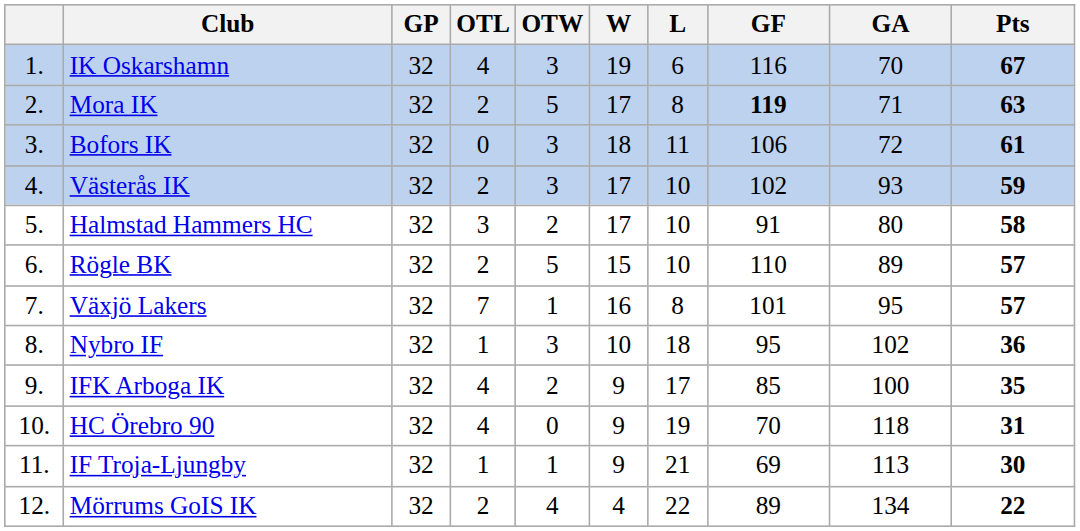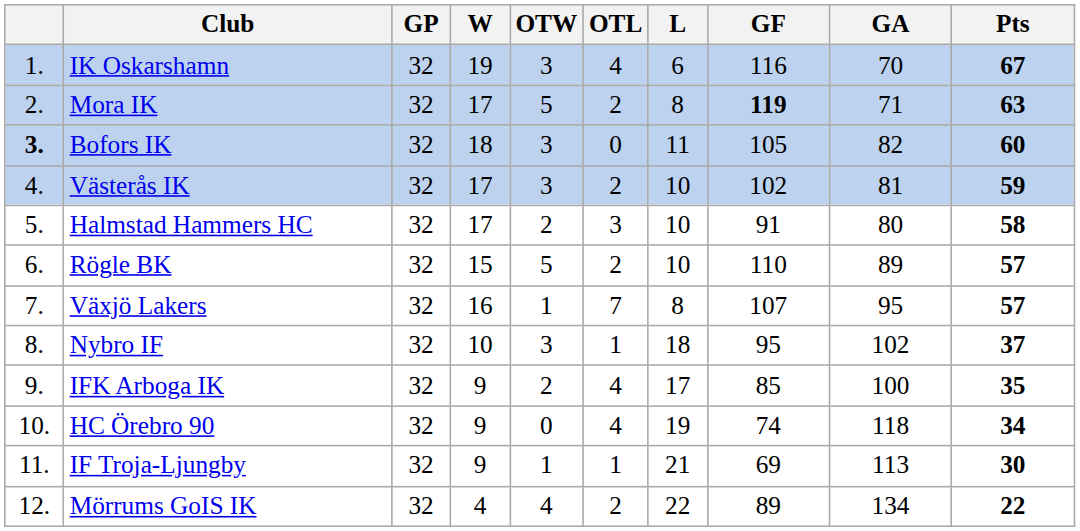 <table class="wikitable">
 <tr>
 <th width="30"></th>
 <th width="200">Club</th>
 <th width="30">GP</th>
+<th width="30">W</th>
+<th width="30">OTW</th>
 <th width="30">OTL</th>
-<th width="30">OTW</th>
-<th width="30">W</th>
 <th width="30">L</th>
 <th width="70">GF</th>
 <th width="70">GA</th>
 <th width="70">Pts</th>
 </tr>
 <tr bgcolor="#BCD2EE" align="center">
 <td>1.</td>
 <td align="left"><a href='#'>IK Oskarshamn</a></td>
 <td>32</td>
+<td>19</td>
+<td>3</td>
 <td>4</td>
-<td>3</td>
-<td>19</td>
 <td>6</td>
 <td>116</td>
 <td>70</td>
 <td><strong>67</strong></td>
 </tr>
 <tr bgcolor="#BCD2EE" align="center">
 <td>2.</td>
 <td align="left"><a href='#'>Mora IK</a></td>
 <td>32</td>
+<td>17</td>
+<td>5</td>
 <td>2</td>
-<td>5</td>
-<td>17</td>
 <td>8</td>
 <td><strong>119</strong></td>
 <td>71</td>
 <td><strong>63</strong></td>
 </tr>
 <tr bgcolor="#BCD2EE" align="center">
-<td>3.</td>
+<td><strong>3.</strong></td>
 <td align="left"><a href='#'>Bofors IK</a></td>
 <td>32</td>
+<td>18</td>
+<td>3</td>
 <td>0</td>
-<td>3</td>
-<td>18</td>
 <td>11</td>
-<td>106</td>
-<td>72</td>
-<td><strong>61</strong></td>
+<td>105</td>
+<td>82</td>
+<td><strong>60</strong></td>
 </tr>
 <tr bgcolor="#BCD2EE" align="center">
 <td>4.</td>
 <td align="left"><a href='#'>Västerås IK</a></td>
 <td>32</td>
+<td>17</td>
+<td>3</td>
 <td>2</td>
-<td>3</td>
-<td>17</td>
 <td>10</td>
 <td>102</td>
-<td>93</td>
+<td>81</td>
 <td><strong>59</strong></td>
 </tr>
 <tr bgcolor="#FFFFFF" align="center">
 <td>5.</td>
 <td align="left"><a href='#'>Halmstad Hammers HC</a></td>
 <td>32</td>
+<td>17</td>
+<td>2</td>
 <td>3</td>
-<td>2</td>
-<td>17</td>
 <td>10</td>
 <td>91</td>
 <td>80</td>
 <td><strong>58</strong></td>
 </tr>
 <tr bgcolor="#FFFFFF" align="center">
 <td>6.</td>
 <td align="left"><a href='#'>Rögle BK</a></td>
 <td>32</td>
+<td>15</td>
+<td>5</td>
 <td>2</td>
-<td>5</td>
-<td>15</td>
 <td>10</td>
 <td>110</td>
 <td>89</td>
 <td><strong>57</strong></td>
 </tr>
 <tr bgcolor="#FFFFFF" align="center">
 <td>7.</td>
 <td align="left"><a href='#'>Växjö Lakers</a></td>
 <td>32</td>
+<td>16</td>
+<td>1</td>
 <td>7</td>
-<td>1</td>
-<td>16</td>
 <td>8</td>
-<td>101</td>
+<td>107</td>
 <td>95</td>
 <td><strong>57</strong></td>
 </tr>
 <tr bgcolor="#FFFFFF" align="center">
 <td>8.</td>
 <td align="left"><a href='#'>Nybro IF</a></td>
 <td>32</td>
+<td>10</td>
+<td>3</td>
 <td>1</td>
-<td>3</td>
-<td>10</td>
 <td>18</td>
 <td>95</td>
 <td>102</td>
-<td><strong>36</strong></td>
+<td><strong>37</strong></td>
 </tr>
 <tr bgcolor="#FFFFFF" align="center">
 <td>9.</td>
 <td align="left"><a href='#'>IFK Arboga IK</a></td>
 <td>32</td>
+<td>9</td>
+<td>2</td>
 <td>4</td>
-<td>2</td>
-<td>9</td>
 <td>17</td>
 <td>85</td>
 <td>100</td>
 <td><strong>35</strong></td>
 </tr>
 <tr bgcolor="#FFFFFF" align="center">
 <td>10.</td>
 <td align="left"><a href='#'>HC Örebro 90</a></td>
 <td>32</td>
+<td>9</td>
+<td>0</td>
 <td>4</td>
-<td>0</td>
-<td>9</td>
 <td>19</td>
-<td>70</td>
+<td>74</td>
 <td>118</td>
-<td><strong>31</strong></td>
+<td><strong>34</strong></td>
 </tr>
 <tr bgcolor="#FFFFFF" align="center">
 <td>11.</td>
 <td align="left"><a href='#'>IF Troja-Ljungby</a></td>
 <td>32</td>
+<td>9</td>
 <td>1</td>
 <td>1</td>
-<td>9</td>
 <td>21</td>
 <td>69</td>
 <td>113</td>
 <td><strong>30</strong></td>
 </tr>
 <tr bgcolor="#FFFFFF" align="center">
 <td>12.</td>
 <td align="left"><a href='#'>Mörrums GoIS IK</a></td>
 <td>32</td>
-<td>2</td>
 <td>4</td>
 <td>4</td>
+<td>2</td>
 <td>22</td>
 <td>89</td>
 <td>134</td>
 <td><strong>22</strong></td>
 </tr>
 </table>
